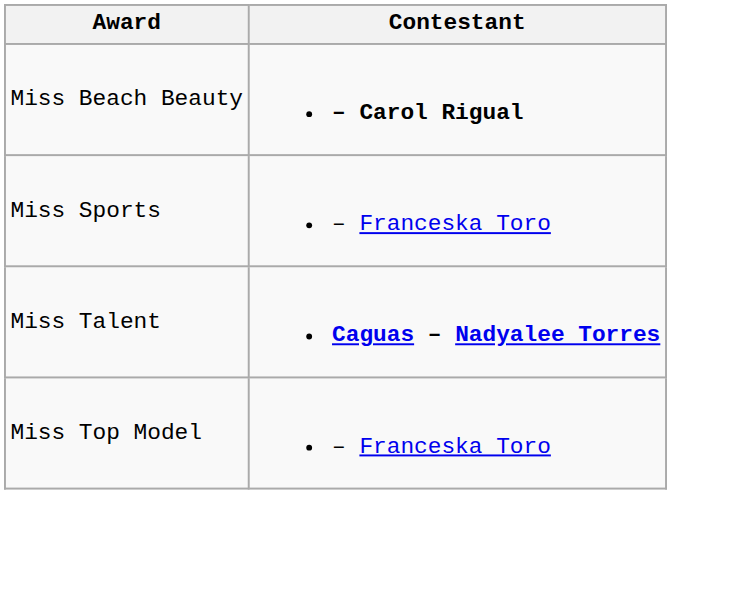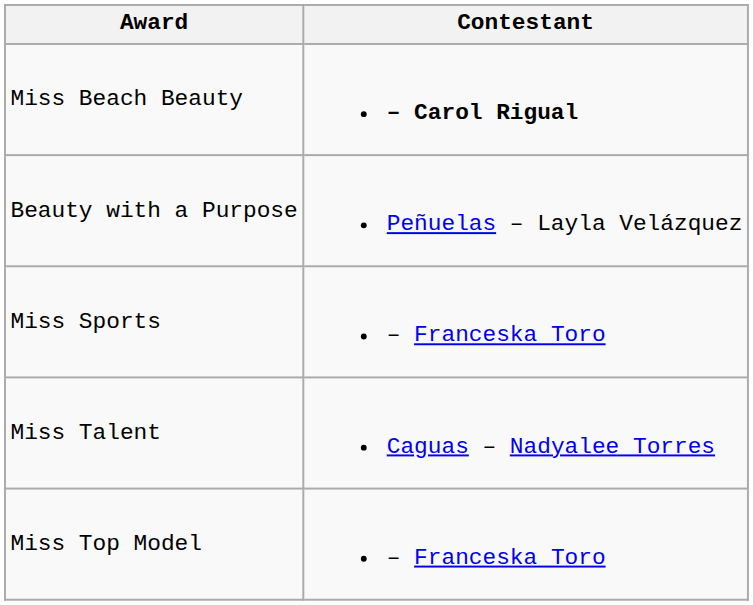 <table class="wikitable sortable" style="font-size: 90%;">
 <tr>
 <th>Award</th>
 <th>Contestant</th>
 </tr>
 <tr>
 <td>Miss Beach Beauty</td>
 <td><strong><br><ul><li> – Carol Rigual</li></ul></strong></td>
 </tr>
 <tr>
+<td>Beauty with a Purpose</td>
+<td><br><ul><li> <a href='#'>Peñuelas</a> – Layla Velázquez</li></ul></td>
+</tr>
+<tr>
 <td>Miss Sports</td>
 <td><br><ul><li> – <a href='#'>Franceska Toro</a></li></ul></td>
 </tr>
 <tr>
 <td>Miss Talent</td>
-<td><strong><br><ul><li> <a href='#'>Caguas</a> – <a href='#'>Nadyalee Torres</a></li></ul></strong></td>
+<td><br><ul><li> <a href='#'>Caguas</a> – <a href='#'>Nadyalee Torres</a></li></ul></td>
 </tr>
 <tr>
 <td>Miss Top Model</td>
 <td><br><ul><li> – <a href='#'>Franceska Toro</a></li></ul></td>
 </tr>
 </table>
